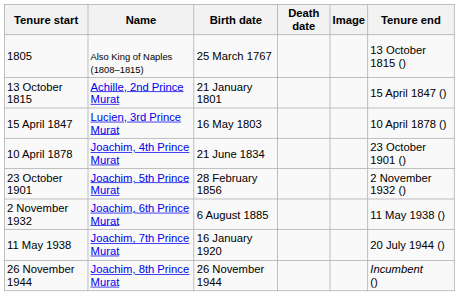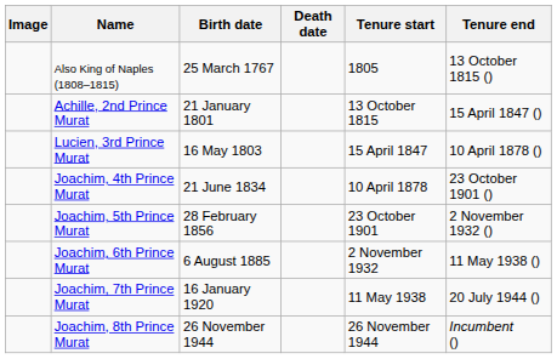 <table class="wikitable" style="font-size: 95%;">
 <tr>
-<th>Tenure start</th>
+<th>Image</th>
 <th>Name</th>
 <th>Birth date</th>
 <th>Death date</th>
-<th>Image</th>
+<th>Tenure start</th>
 <th>Tenure end</th>
 </tr>
 <tr>
-<td>1805</td>
+<td></td>
 <td><br><small>Also King of Naples (1808–1815)</small></td>
 <td>25 March 1767</td>
 <td></td>
-<td></td>
+<td>1805</td>
 <td>13 October 1815 ()</td>
 </tr>
 <tr>
-<td>13 October 1815</td>
+<td></td>
 <td><a href='#'>Achille, 2nd Prince Murat</a></td>
 <td>21 January 1801</td>
 <td></td>
-<td></td>
+<td>13 October 1815</td>
 <td>15 April 1847 ()</td>
 </tr>
 <tr>
-<td>15 April 1847</td>
+<td></td>
 <td><a href='#'>Lucien, 3rd Prince Murat</a></td>
 <td>16 May 1803</td>
 <td></td>
-<td></td>
+<td>15 April 1847</td>
 <td>10 April 1878 ()</td>
 </tr>
 <tr>
-<td>10 April 1878</td>
+<td></td>
 <td><a href='#'>Joachim, 4th Prince Murat</a></td>
 <td>21 June 1834</td>
 <td></td>
-<td></td>
+<td>10 April 1878</td>
 <td>23 October 1901 ()</td>
 </tr>
 <tr>
-<td>23 October 1901</td>
+<td></td>
 <td><a href='#'>Joachim, 5th Prince Murat</a></td>
 <td>28 February 1856</td>
 <td></td>
-<td></td>
+<td>23 October 1901</td>
 <td>2 November 1932 ()</td>
 </tr>
 <tr>
-<td>2 November 1932</td>
+<td></td>
 <td><a href='#'>Joachim, 6th Prince Murat</a></td>
 <td>6 August 1885</td>
 <td></td>
-<td></td>
+<td>2 November 1932</td>
 <td>11 May 1938 ()</td>
 </tr>
 <tr>
-<td>11 May 1938</td>
+<td></td>
 <td><a href='#'>Joachim, 7th Prince Murat</a></td>
 <td>16 January 1920</td>
 <td></td>
-<td></td>
+<td>11 May 1938</td>
 <td>20 July 1944 ()</td>
 </tr>
 <tr>
-<td>26 November 1944</td>
+<td></td>
 <td><a href='#'>Joachim, 8th Prince Murat</a></td>
 <td>26 November 1944</td>
 <td></td>
-<td></td>
+<td>26 November 1944</td>
 <td><em>Incumbent</em><br>()</td>
 </tr>
 </table>
